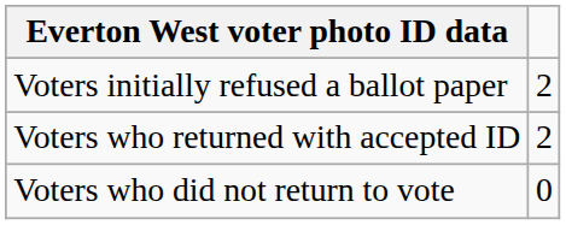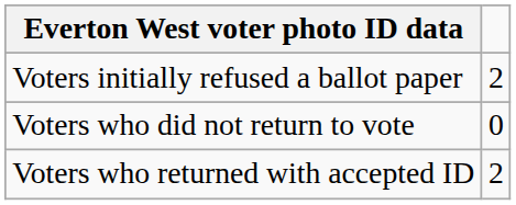 <table class="wikitable">
 <tr>
 <th>Everton West voter photo ID data</th>
 </tr>
 <tr>
 <td style="text-align:left">Voters initially refused a ballot paper</td>
 <td style="text-align:center">2</td>
 </tr>
 <tr>
+<td style="text-align:left">Voters who did not return to vote</td>
+<td style="text-align:center">0</td>
+</tr>
+<tr>
 <td style="text-align:left">Voters who returned with accepted ID</td>
 <td style="text-align:center">2</td>
 </tr>
-<tr>
-<td style="text-align:left">Voters who did not return to vote</td>
-<td style="text-align:center">0</td>
-</tr>
 </table>
